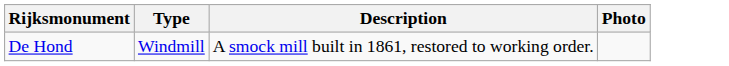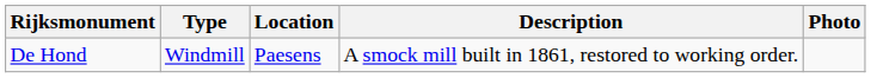 <table class="wikitable">
 <tr>
 <th>Rijksmonument</th>
 <th>Type</th>
+<th>Location</th>
 <th>Description</th>
 <th>Photo</th>
 </tr>
 <tr>
 <td><a href='#'>De Hond</a><br></td>
 <td><a href='#'>Windmill</a></td>
+<td><a href='#'>Paesens</a></td>
 <td>A <a href='#'>smock mill</a> built in 1861, restored to working order.</td>
 <td></td>
 </tr>
 </table>
